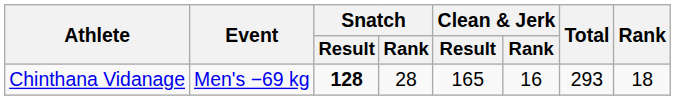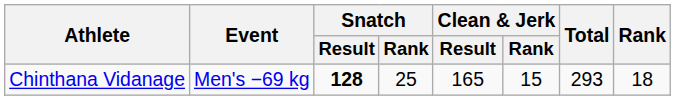 <table class="wikitable" style="font-size:90%">
 <tr>
 <th rowspan="2">Athlete</th>
 <th rowspan="2">Event</th>
 <th colspan="2">Snatch</th>
 <th colspan="2">Clean & Jerk</th>
 <th rowspan="2">Total</th>
 <th rowspan="2">Rank</th>
 </tr>
 <tr style="font-size:95%">
 <th>Result</th>
 <th>Rank</th>
 <th>Result</th>
 <th>Rank</th>
 </tr>
 <tr align=center>
 <td align=left><a href='#'>Chinthana Vidanage</a></td>
 <td align=left><a href='#'>Men's −69 kg</a></td>
 <td><strong>128</strong></td>
-<td>28</td>
+<td>25</td>
 <td>165</td>
-<td>16</td>
+<td>15</td>
 <td>293</td>
 <td>18</td>
 </tr>
 </table>
